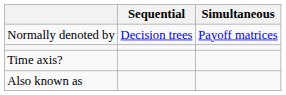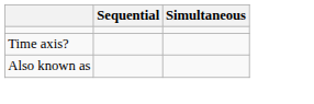 <table class="wikitable">
 <tr>
 <th></th>
 <th>Sequential</th>
 <th>Simultaneous</th>
-</tr>
-<tr>
-<td>Normally denoted by</td>
-<td><a href='#'>Decision trees</a></td>
-<td><a href='#'>Payoff matrices</a></td>
 </tr>
 <tr>
 <td></td>
 <td></td>
 <td></td>
 </tr>
 <tr>
 <td>Time axis?</td>
 <td></td>
 <td></td>
 </tr>
 <tr>
 <td>Also known as</td>
 <td></td>
 <td></td>
 </tr>
 </table>
